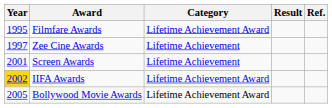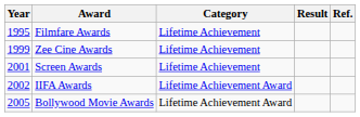 <table class="wikitable">
 <tr>
 <th>Year</th>
 <th>Award</th>
 <th>Category</th>
 <th>Result</th>
 <th>Ref.</th>
 </tr>
 <tr>
 <td><a href='#'>1995</a></td>
 <td><a href='#'>Filmfare Awards</a></td>
-<td><a href='#'>Lifetime Achievement Award</a></td>
+<td><a href='#'>Lifetime Achievement</a></td>
 <td></td>
 <td></td>
 </tr>
 <tr>
-<td><a href='#'>1997</a></td>
+<td><a href='#'>1999</a></td>
 <td><a href='#'>Zee Cine Awards</a></td>
 <td><a href='#'>Lifetime Achievement</a></td>
 <td></td>
 <td></td>
 </tr>
 <tr>
 <td><a href='#'>2001</a></td>
 <td><a href='#'>Screen Awards</a></td>
 <td><a href='#'>Lifetime Achievement</a></td>
 <td></td>
 <td></td>
 </tr>
 <tr>
-<td style="background: gold;"><a href='#'>2002</a></td>
+<td><a href='#'>2002</a></td>
 <td><a href='#'>IIFA Awards</a></td>
 <td><a href='#'>Lifetime Achievement Award</a></td>
 <td></td>
 <td></td>
 </tr>
 <tr>
 <td><a href='#'>2005</a></td>
 <td><a href='#'>Bollywood Movie Awards</a></td>
 <td>Lifetime Achievement Award</td>
 <td></td>
 <td></td>
 </tr>
 </table>
